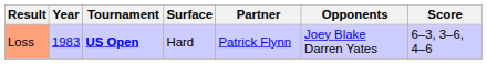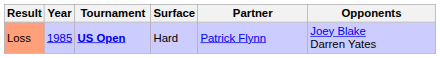 <table class="sortable wikitable">
 <tr>
 <th style="width:40px;">Result</th>
 <th style="width:30px;">Year</th>
 <th style="width:100px;">Tournament</th>
 <th style="width:50px;">Surface</th>
 <th style="width:150px;">Partner</th>
 <th style="width:175px;">Opponents</th>
-<th style="width:130px;" class="unsortable">Score</th>
 </tr>
 <tr style="background:#ccccff;">
 <td style="background:#ffa07a;">Loss</td>
-<td><a href='#'>1983</a></td>
+<td><a href='#'>1985</a></td>
 <td><strong><a href='#'>US Open</a></strong></td>
 <td>Hard</td>
 <td> <a href='#'>Patrick Flynn</a></td>
 <td> <a href='#'>Joey Blake</a> <br>  Darren Yates</td>
-<td>6–3, 3–6, 4–6</td>
 </tr>
 </table>
